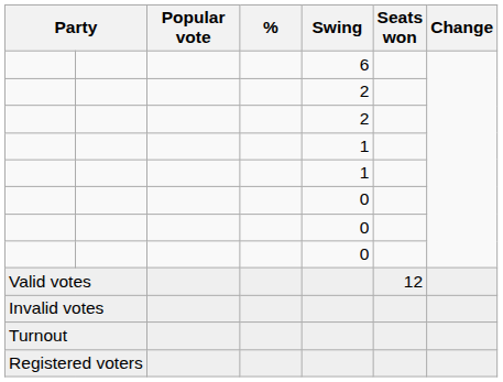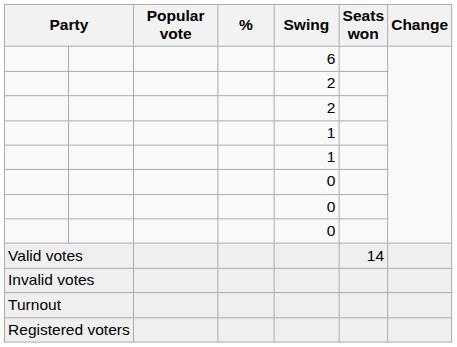 <table class=wikitable style="text-align:right">
 <tr>
 <th colspan=2>Party</th>
 <th width=80px>Popular vote</th>
 <th width=50px>%</th>
 <th width=60px>Swing</th>
 <th width=40px>Seats<br>won</th>
 <th width=45px>Change</th>
 </tr>
 <tr>
 <td></td>
 <td></td>
 <td></td>
 <td></td>
 <td>6</td>
 <td></td>
 </tr>
 <tr>
 <td></td>
 <td></td>
 <td></td>
 <td></td>
 <td>2</td>
 <td></td>
 </tr>
 <tr>
 <td></td>
 <td></td>
 <td></td>
 <td></td>
 <td>2</td>
 <td></td>
 </tr>
 <tr>
 <td></td>
 <td></td>
 <td></td>
 <td></td>
 <td>1</td>
 <td></td>
 </tr>
 <tr>
 <td></td>
 <td></td>
 <td></td>
 <td></td>
 <td>1</td>
 <td></td>
 </tr>
 <tr>
 <td></td>
 <td></td>
 <td></td>
 <td></td>
 <td>0</td>
 <td></td>
 </tr>
 <tr>
 <td></td>
 <td></td>
 <td></td>
 <td></td>
 <td>0</td>
 <td></td>
 </tr>
 <tr>
 <td></td>
 <td></td>
 <td></td>
 <td></td>
 <td>0</td>
 <td></td>
 </tr>
 <tr bgcolor=#efefef>
 <td align=left colspan=2>Valid votes</td>
 <td></td>
 <td></td>
 <td></td>
-<td>12</td>
+<td>14</td>
 <td></td>
 </tr>
 <tr bgcolor=#efefef>
 <td align=left colspan=2>Invalid votes</td>
 <td></td>
 <td></td>
 <td></td>
 <td></td>
 <td></td>
 </tr>
 <tr bgcolor=#efefef>
 <td align=left colspan=2>Turnout</td>
 <td></td>
 <td></td>
 <td></td>
 <td></td>
 <td></td>
 </tr>
 <tr bgcolor=#efefef>
 <td align=left colspan=2>Registered voters</td>
 <td></td>
 <td></td>
 <td></td>
 <td></td>
 <td></td>
 </tr>
 </table>
